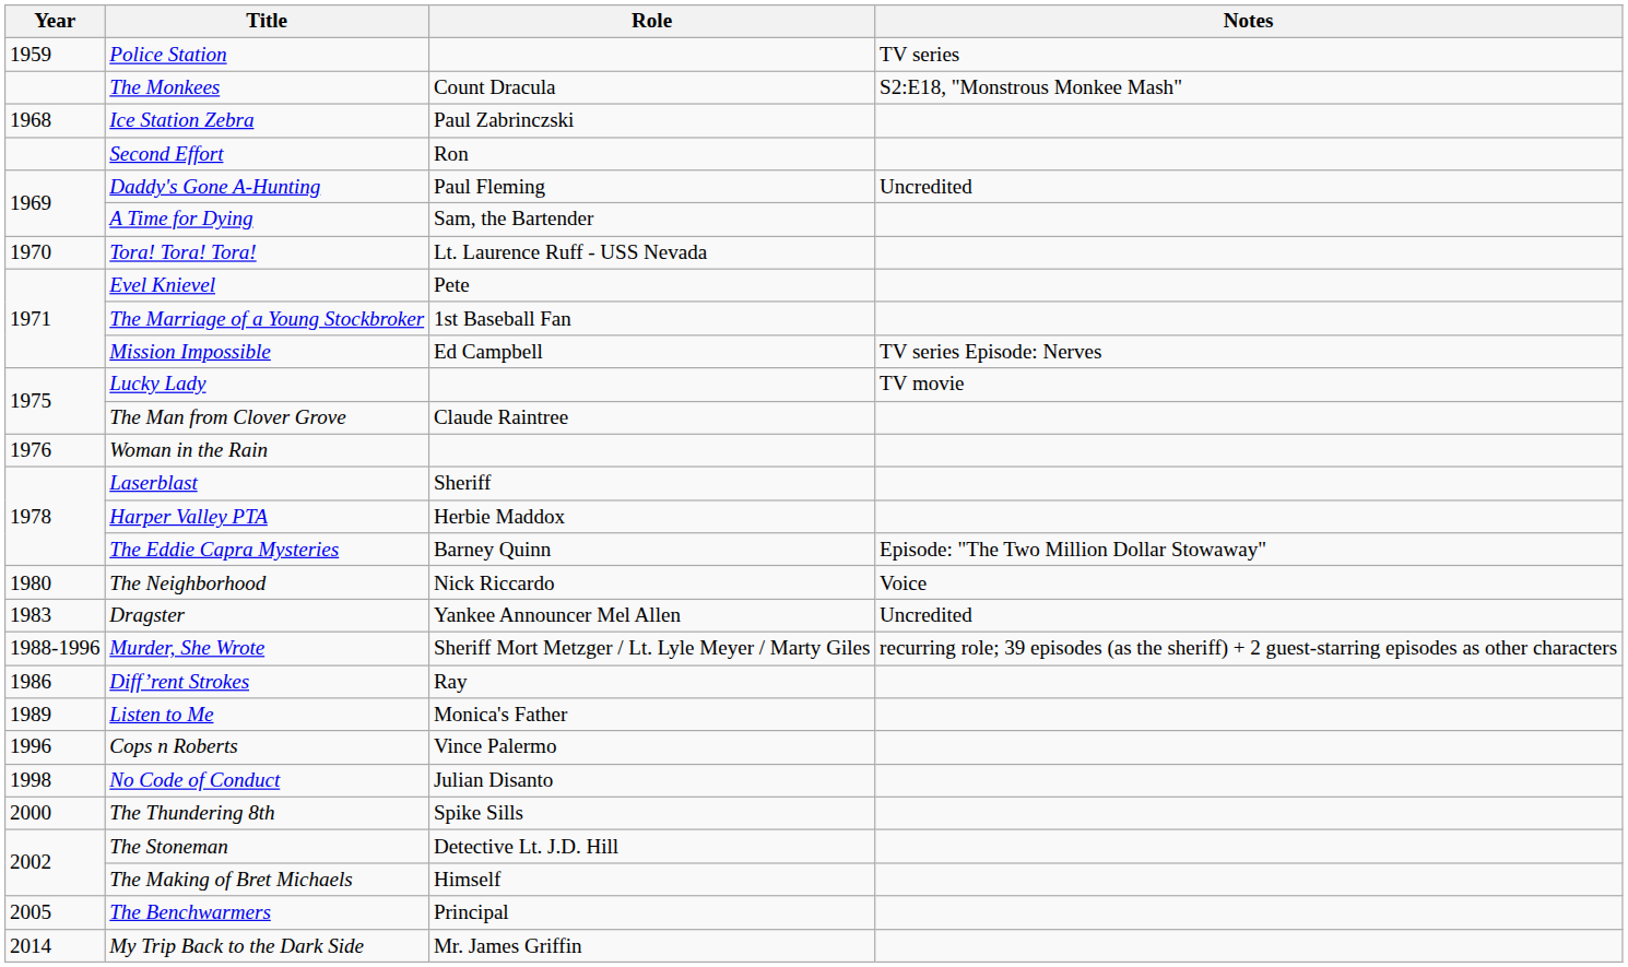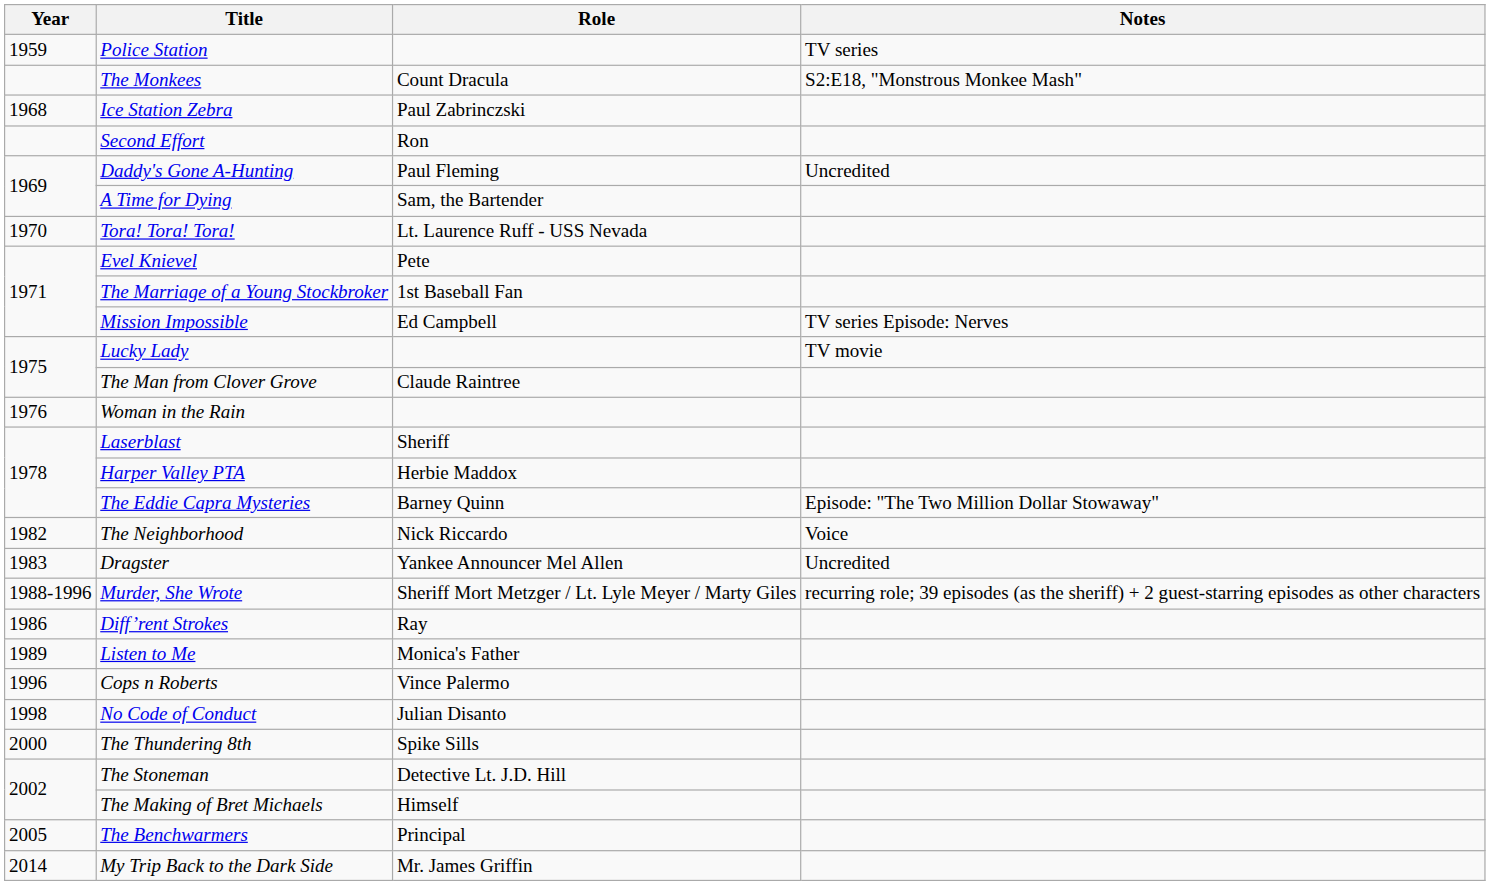 <table class="wikitable sortable">
 <tr>
 <th>Year</th>
 <th>Title</th>
 <th>Role</th>
 <th class = "unsortable">Notes</th>
 </tr>
 <tr>
 <td>1959</td>
 <td><em><a href='#'>Police Station</a></em></td>
 <td></td>
 <td>TV series</td>
 </tr>
 <tr>
 <td></td>
 <td><em><a href='#'>The Monkees</a></em></td>
 <td>Count Dracula</td>
 <td>S2:E18, "Monstrous Monkee Mash"</td>
 </tr>
 <tr>
 <td>1968</td>
 <td><em><a href='#'>Ice Station Zebra</a></em></td>
 <td>Paul Zabrinczski</td>
 <td></td>
 </tr>
 <tr>
 <td></td>
 <td><em><a href='#'>Second Effort</a></em></td>
 <td>Ron</td>
 <td></td>
 </tr>
 <tr>
 <td rowspan=2>1969</td>
 <td><em><a href='#'>Daddy's Gone A-Hunting</a></em></td>
 <td>Paul Fleming</td>
 <td>Uncredited</td>
 </tr>
 <tr>
 <td><em><a href='#'>A Time for Dying</a></em></td>
 <td>Sam, the Bartender</td>
 <td></td>
 </tr>
 <tr>
 <td>1970</td>
 <td><em><a href='#'>Tora! Tora! Tora!</a></em></td>
 <td>Lt. Laurence Ruff - USS Nevada</td>
 <td></td>
 </tr>
 <tr>
 <td rowspan=3>1971</td>
 <td><em><a href='#'>Evel Knievel</a></em></td>
 <td>Pete</td>
 <td></td>
 </tr>
 <tr>
 <td><em><a href='#'>The Marriage of a Young Stockbroker</a></em></td>
 <td>1st Baseball Fan</td>
 <td></td>
 </tr>
 <tr>
 <td><em><a href='#'>Mission Impossible</a></em></td>
 <td>Ed Campbell</td>
 <td>TV series Episode: Nerves</td>
 </tr>
 <tr>
 <td rowspan=2>1975</td>
 <td><em><a href='#'>Lucky Lady</a></em></td>
 <td></td>
 <td>TV movie</td>
 </tr>
 <tr>
 <td><em>The Man from Clover Grove</em></td>
 <td>Claude Raintree</td>
 <td></td>
 </tr>
 <tr>
 <td>1976</td>
 <td><em>Woman in the Rain</em></td>
 <td></td>
 <td></td>
 </tr>
 <tr>
 <td rowspan=3>1978</td>
 <td><em><a href='#'>Laserblast</a></em></td>
 <td>Sheriff</td>
 <td></td>
 </tr>
 <tr>
 <td><em><a href='#'>Harper Valley PTA</a></em></td>
 <td>Herbie Maddox</td>
 <td></td>
 </tr>
 <tr>
 <td><em><a href='#'>The Eddie Capra Mysteries</a></em></td>
 <td>Barney Quinn</td>
 <td>Episode: "The Two Million Dollar Stowaway"</td>
 </tr>
 <tr>
-<td>1980</td>
+<td>1982</td>
 <td><em>The Neighborhood</em></td>
 <td>Nick Riccardo</td>
 <td>Voice</td>
 </tr>
 <tr>
 <td>1983</td>
 <td><em>Dragster</em></td>
 <td>Yankee Announcer Mel Allen</td>
 <td>Uncredited</td>
 </tr>
 <tr>
 <td>1988-1996</td>
 <td><em><a href='#'>Murder, She Wrote</a></em></td>
 <td>Sheriff Mort Metzger / Lt. Lyle Meyer / Marty Giles</td>
 <td>recurring role; 39 episodes (as the sheriff) + 2 guest-starring episodes as other characters</td>
 </tr>
 <tr>
 <td>1986</td>
 <td><em><a href='#'>Diff’rent Strokes</a></em></td>
 <td>Ray</td>
 <td></td>
 </tr>
 <tr>
 <td>1989</td>
 <td><em><a href='#'>Listen to Me</a></em></td>
 <td>Monica's Father</td>
 <td></td>
 </tr>
 <tr>
 <td>1996</td>
 <td><em>Cops n Roberts</em></td>
 <td>Vince Palermo</td>
 <td></td>
 </tr>
 <tr>
 <td>1998</td>
 <td><em><a href='#'>No Code of Conduct</a></em></td>
 <td>Julian Disanto</td>
 <td></td>
 </tr>
 <tr>
 <td>2000</td>
 <td><em>The Thundering 8th</em></td>
 <td>Spike Sills</td>
 <td></td>
 </tr>
 <tr>
 <td rowspan=2>2002</td>
 <td><em>The Stoneman</em></td>
 <td>Detective Lt. J.D. Hill</td>
 <td></td>
 </tr>
 <tr>
 <td><em>The Making of Bret Michaels</em></td>
 <td>Himself</td>
 <td></td>
 </tr>
 <tr>
 <td>2005</td>
 <td><em><a href='#'>The Benchwarmers</a></em></td>
 <td>Principal</td>
 <td></td>
 </tr>
 <tr>
 <td>2014</td>
 <td><em>My Trip Back to the Dark Side</em></td>
 <td>Mr. James Griffin</td>
 <td></td>
 </tr>
 </table>
